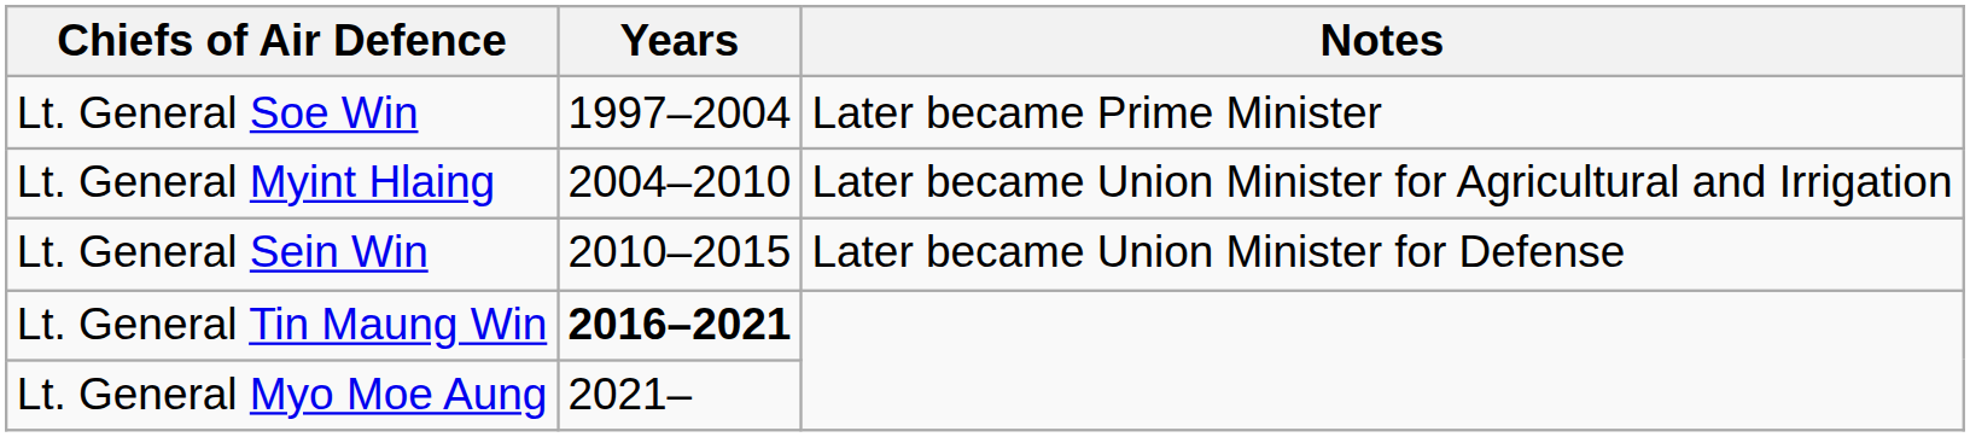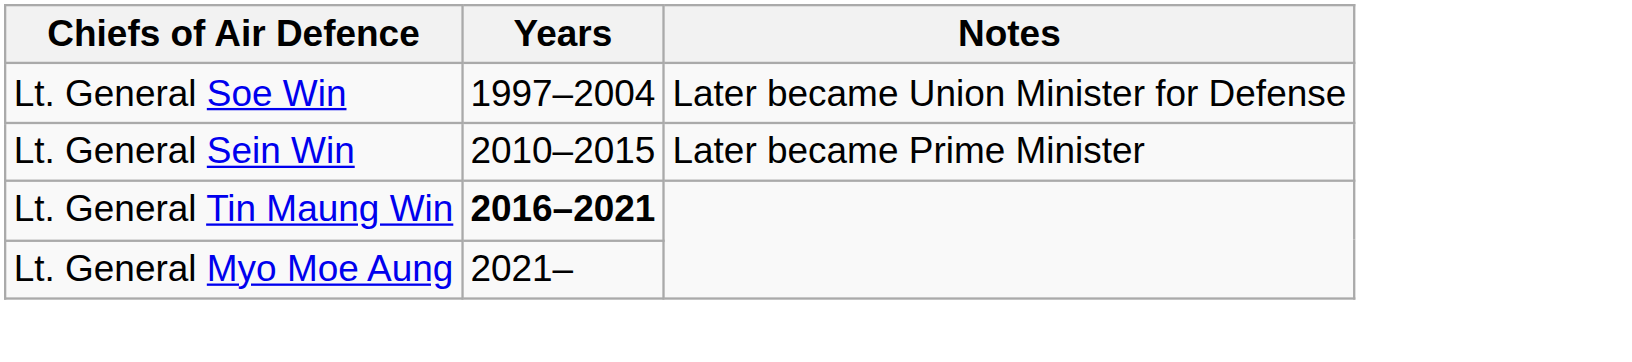 <table class="wikitable">
 <tr>
 <th>Chiefs of Air Defence</th>
 <th>Years</th>
 <th>Notes</th>
 </tr>
 <tr>
 <td>Lt. General <a href='#'>Soe Win</a></td>
 <td>1997–2004</td>
-<td>Later became Prime Minister</td>
-</tr>
-<tr>
-<td>Lt. General <a href='#'>Myint Hlaing</a></td>
-<td>2004–2010</td>
-<td>Later became Union Minister for Agricultural and Irrigation</td>
+<td>Later became Union Minister for Defense</td>
 </tr>
 <tr>
 <td>Lt. General <a href='#'>Sein Win</a></td>
 <td>2010–2015</td>
-<td>Later became Union Minister for Defense</td>
+<td>Later became Prime Minister</td>
 </tr>
 <tr>
 <td>Lt. General <a href='#'>Tin Maung Win</a></td>
 <td><strong>2016–2021</strong></td>
 </tr>
 <tr>
 <td>Lt. General <a href='#'>Myo Moe Aung</a></td>
 <td>2021–</td>
 </tr>
 </table>
